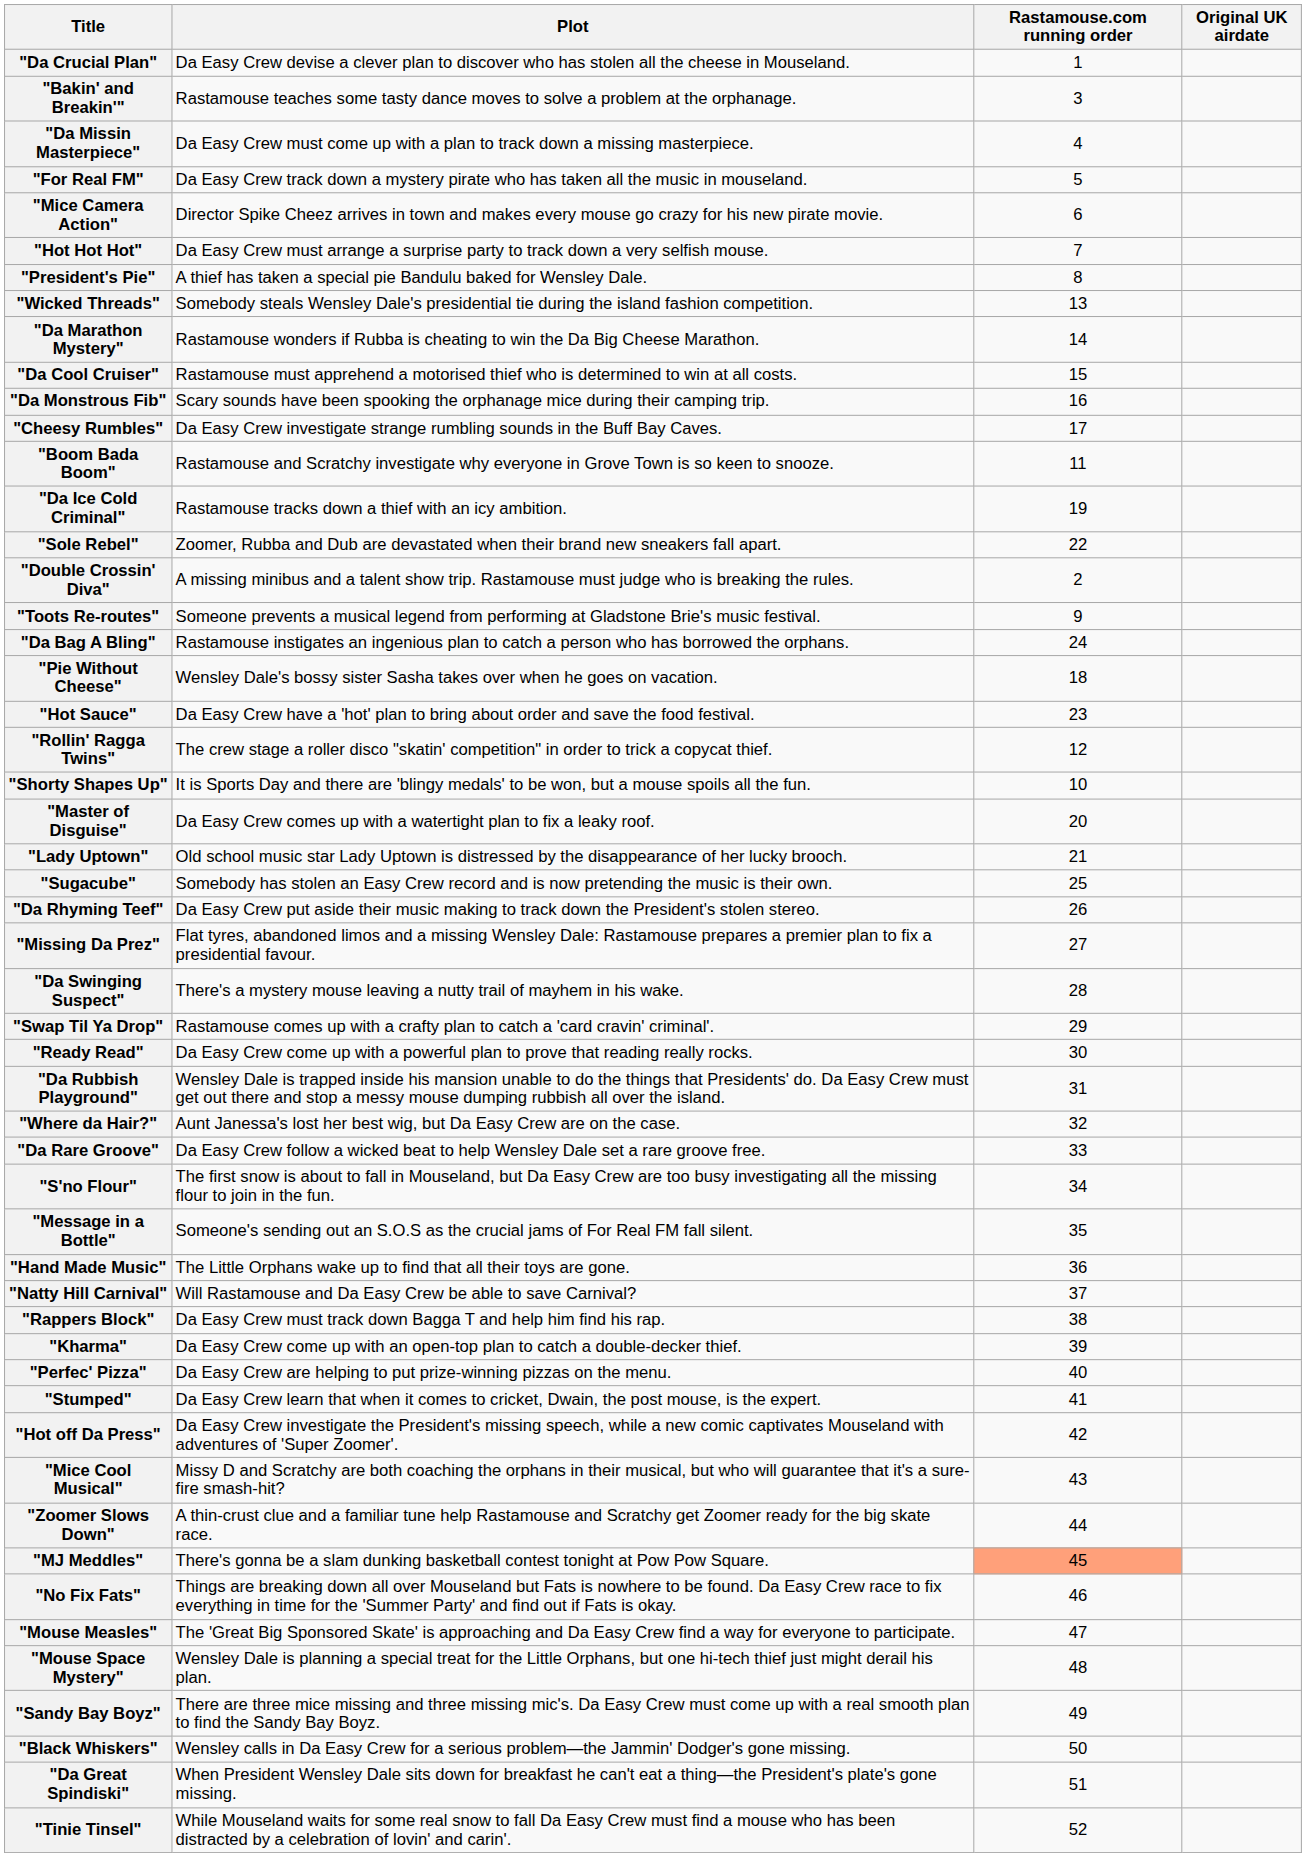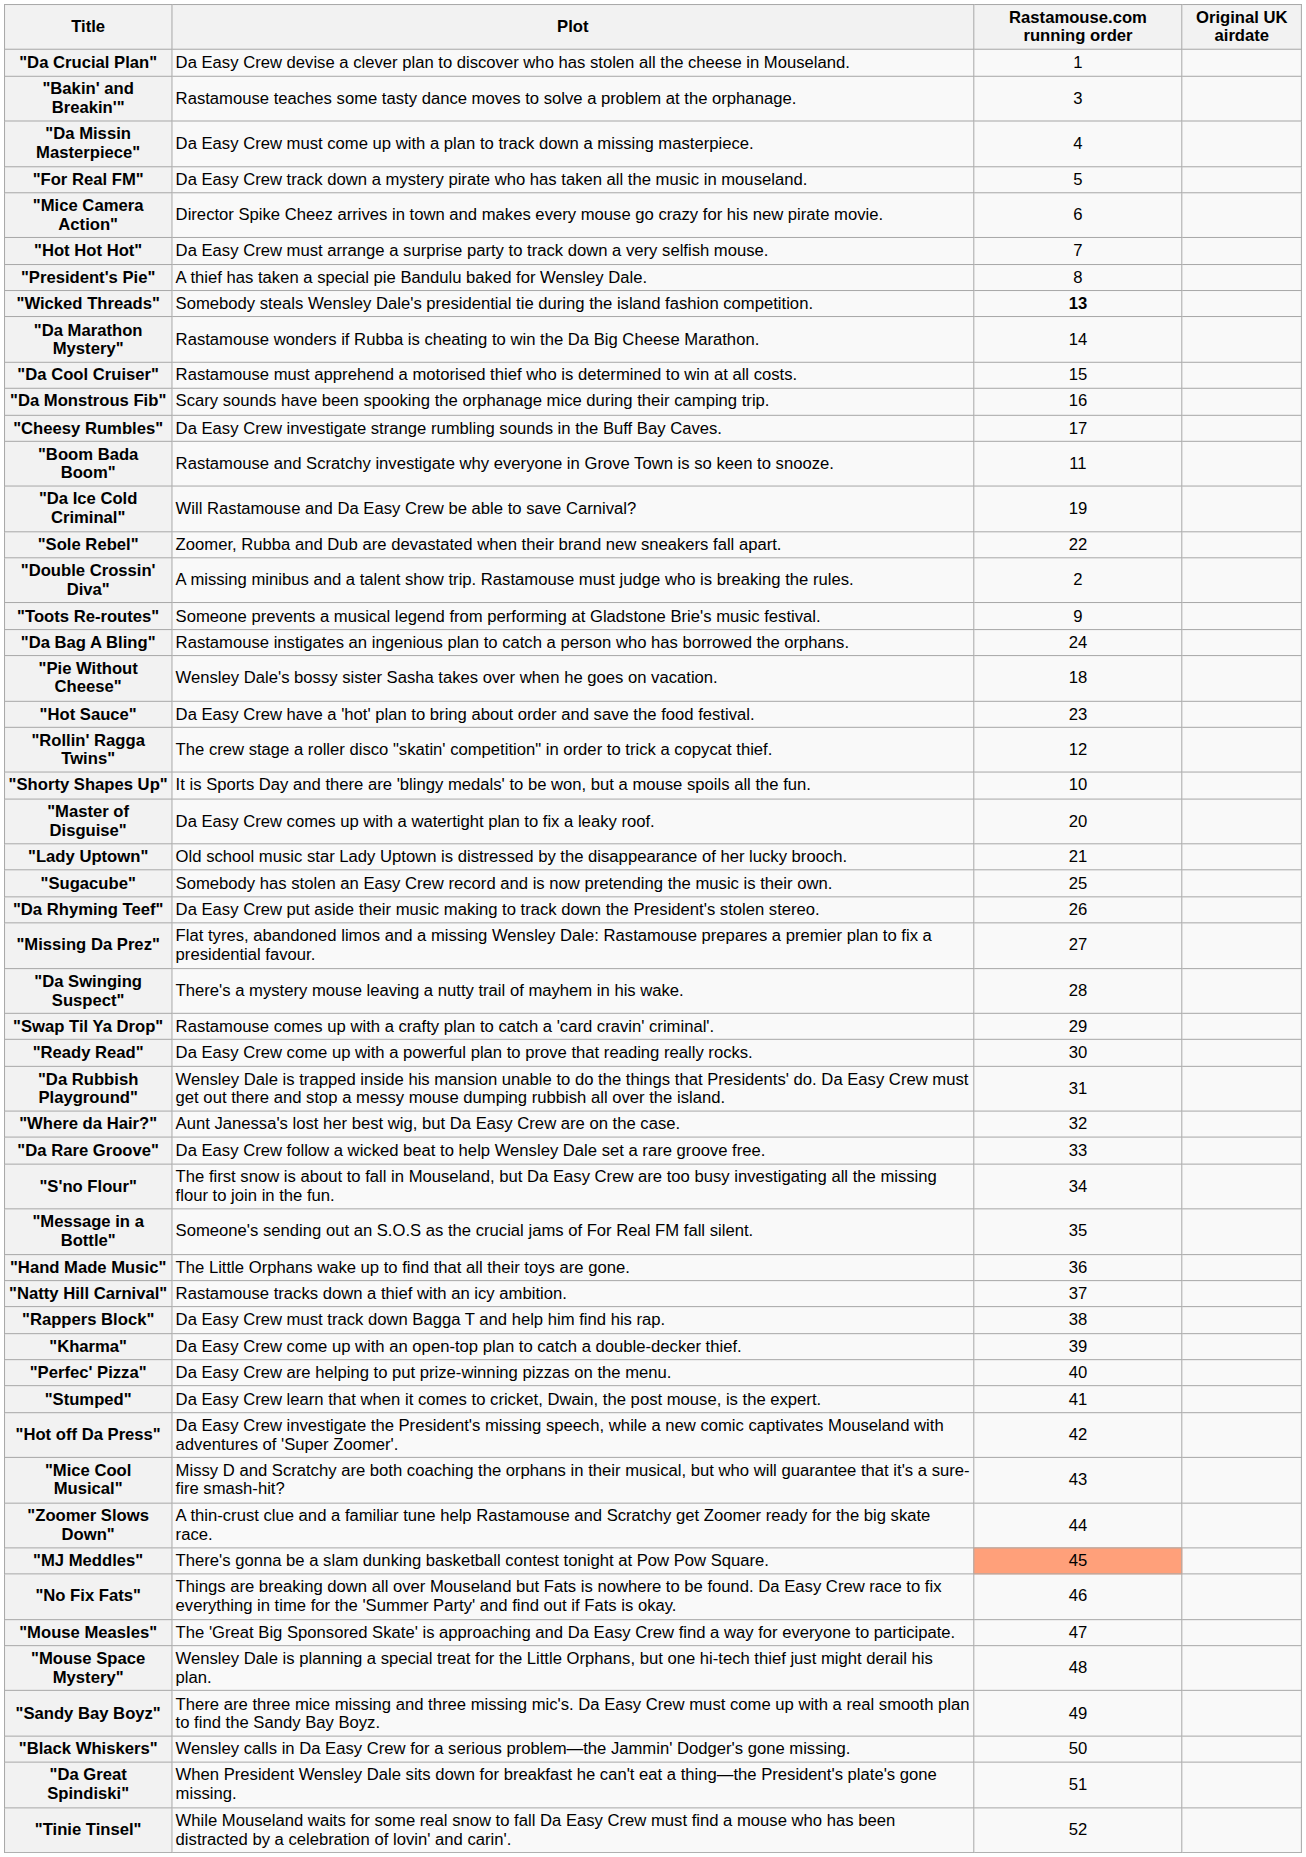 <table class="wikitable sortable">
 <tr>
 <th>Title</th>
 <th>Plot</th>
 <th>Rastamouse.com running order</th>
 <th>Original UK airdate</th>
 </tr>
 <tr>
 <th align="center">"Da Crucial Plan"</th>
 <td>Da Easy Crew devise a clever plan to discover who has stolen all the cheese in Mouseland.</td>
 <td align=center>1</td>
 <td></td>
 </tr>
 <tr>
 <th align="center">"Bakin' and Breakin'"</th>
 <td>Rastamouse teaches some tasty dance moves to solve a problem at the orphanage.</td>
 <td align=center>3</td>
 <td></td>
 </tr>
 <tr>
 <th align="center">"Da Missin Masterpiece"</th>
 <td>Da Easy Crew must come up with a plan to track down a missing masterpiece.</td>
 <td align=center>4</td>
 <td></td>
 </tr>
 <tr>
 <th align="center">"For Real FM"</th>
 <td>Da Easy Crew track down a mystery pirate who has taken all the music in mouseland.</td>
 <td align=center>5</td>
 <td></td>
 </tr>
 <tr>
 <th align="center">"Mice Camera Action"</th>
 <td>Director Spike Cheez arrives in town and makes every mouse go crazy for his new pirate movie.</td>
 <td align=center>6</td>
 <td></td>
 </tr>
 <tr>
 <th align="center">"Hot Hot Hot"</th>
 <td>Da Easy Crew must arrange a surprise party to track down a very selfish mouse.</td>
 <td align=center>7</td>
 <td></td>
 </tr>
 <tr>
 <th align="center">"President's Pie"</th>
 <td>A thief has taken a special pie Bandulu baked for Wensley Dale.</td>
 <td align=center>8</td>
 <td></td>
 </tr>
 <tr>
 <th align="center">"Wicked Threads"</th>
 <td>Somebody steals Wensley Dale's presidential tie during the island fashion competition.</td>
-<td align=center>13</td>
+<td align=center><strong>13</strong></td>
 <td></td>
 </tr>
 <tr>
 <th align="center">"Da Marathon Mystery"</th>
 <td>Rastamouse wonders if Rubba is cheating to win the Da Big Cheese Marathon.</td>
 <td align=center>14</td>
 <td></td>
 </tr>
 <tr>
 <th align="center">"Da Cool Cruiser"</th>
 <td>Rastamouse must apprehend a motorised thief who is determined to win at all costs.</td>
 <td align=center>15</td>
 <td></td>
 </tr>
 <tr>
 <th align="center">"Da Monstrous Fib"</th>
 <td>Scary sounds have been spooking the orphanage mice during their camping trip.</td>
 <td align=center>16</td>
 <td></td>
 </tr>
 <tr>
 <th align="center">"Cheesy Rumbles"</th>
 <td>Da Easy Crew investigate strange rumbling sounds in the Buff Bay Caves.</td>
 <td align=center>17</td>
 <td></td>
 </tr>
 <tr>
 <th align="center">"Boom Bada Boom"</th>
 <td>Rastamouse and Scratchy investigate why everyone in Grove Town is so keen to snooze.</td>
 <td align=center>11</td>
 <td></td>
 </tr>
 <tr>
 <th align="center">"Da Ice Cold Criminal"</th>
-<td>Rastamouse tracks down a thief with an icy ambition.</td>
+<td>Will Rastamouse and Da Easy Crew be able to save Carnival?</td>
 <td align=center>19</td>
 <td></td>
 </tr>
 <tr>
 <th align="center">"Sole Rebel"</th>
 <td>Zoomer, Rubba and Dub are devastated when their brand new sneakers fall apart.</td>
 <td align=center>22</td>
 <td></td>
 </tr>
 <tr>
 <th align="center">"Double Crossin' Diva"</th>
 <td>A missing minibus and a talent show trip. Rastamouse must judge who is breaking the rules.</td>
 <td align=center>2</td>
 <td></td>
 </tr>
 <tr>
 <th align="center">"Toots Re-routes"</th>
 <td>Someone prevents a musical legend from performing at Gladstone Brie's music festival.</td>
 <td align=center>9</td>
 <td></td>
 </tr>
 <tr>
 <th align="center">"Da Bag A Bling"</th>
 <td>Rastamouse instigates an ingenious plan to catch a person who has borrowed the orphans.</td>
 <td align=center>24</td>
 <td></td>
 </tr>
 <tr>
 <th align="center">"Pie Without Cheese"</th>
 <td>Wensley Dale's bossy sister Sasha takes over when he goes on vacation.</td>
 <td align=center>18</td>
 <td></td>
 </tr>
 <tr>
 <th align="center">"Hot Sauce"</th>
 <td>Da Easy Crew have a 'hot' plan to bring about order and save the food festival.</td>
 <td align=center>23</td>
 <td></td>
 </tr>
 <tr>
 <th align="center">"Rollin' Ragga Twins"</th>
 <td>The crew stage a roller disco "skatin' competition" in order to trick a copycat thief.</td>
 <td align=center>12</td>
 <td></td>
 </tr>
 <tr>
 <th align="center">"Shorty Shapes Up"</th>
 <td>It is Sports Day and there are 'blingy medals' to be won, but a mouse spoils all the fun.</td>
 <td align=center>10</td>
 <td></td>
 </tr>
 <tr>
 <th align="center">"Master of Disguise"</th>
 <td>Da Easy Crew comes up with a watertight plan to fix a leaky roof.</td>
 <td align=center>20</td>
 <td></td>
 </tr>
 <tr>
 <th align="center">"Lady Uptown"</th>
 <td>Old school music star Lady Uptown is distressed by the disappearance of her lucky brooch.</td>
 <td align=center>21</td>
 <td></td>
 </tr>
 <tr>
 <th align="center">"Sugacube"</th>
 <td>Somebody has stolen an Easy Crew record and is now pretending the music is their own.</td>
 <td align=center>25</td>
 <td></td>
 </tr>
 <tr>
 <th align="center">"Da Rhyming Teef"</th>
 <td>Da Easy Crew put aside their music making to track down the President's stolen stereo.</td>
 <td align=center>26</td>
 <td></td>
 </tr>
 <tr>
 <th align="center">"Missing Da Prez"</th>
 <td>Flat tyres, abandoned limos and a missing Wensley Dale: Rastamouse prepares a premier plan to fix a presidential favour.</td>
 <td align=center>27</td>
 <td></td>
 </tr>
 <tr>
 <th align="center">"Da Swinging Suspect"</th>
 <td>There's a mystery mouse leaving a nutty trail of mayhem in his wake.</td>
 <td align=center>28</td>
 <td></td>
 </tr>
 <tr>
 <th align="center">"Swap Til Ya Drop"</th>
 <td>Rastamouse comes up with a crafty plan to catch a 'card cravin' criminal'.</td>
 <td align=center>29</td>
 <td></td>
 </tr>
 <tr>
 <th align="center">"Ready Read"</th>
 <td>Da Easy Crew come up with a powerful plan to prove that reading really rocks.</td>
 <td align=center>30</td>
 <td></td>
 </tr>
 <tr>
 <th align="center">"Da Rubbish Playground"</th>
 <td>Wensley Dale is trapped inside his mansion unable to do the things that Presidents' do. Da Easy Crew must get out there and stop a messy mouse dumping rubbish all over the island.</td>
 <td align=center>31</td>
 <td></td>
 </tr>
 <tr>
 <th align="center">"Where da Hair?"</th>
 <td>Aunt Janessa's lost her best wig, but Da Easy Crew are on the case.</td>
 <td align=center>32</td>
 <td></td>
 </tr>
 <tr>
 <th align="center">"Da Rare Groove"</th>
 <td>Da Easy Crew follow a wicked beat to help Wensley Dale set a rare groove free.</td>
 <td align=center>33</td>
 <td></td>
 </tr>
 <tr>
 <th align="center">"S'no Flour"</th>
 <td>The first snow is about to fall in Mouseland, but Da Easy Crew are too busy investigating all the missing flour to join in the fun.</td>
 <td align=center>34</td>
 <td></td>
 </tr>
 <tr>
 <th align="center">"Message in a Bottle"</th>
 <td>Someone's sending out an S.O.S as the crucial jams of For Real FM fall silent.</td>
 <td align=center>35</td>
 <td></td>
 </tr>
 <tr>
 <th align="center">"Hand Made Music"</th>
 <td>The Little Orphans wake up to find that all their toys are gone.</td>
 <td align=center>36</td>
 <td></td>
 </tr>
 <tr>
 <th align="center">"Natty Hill Carnival"</th>
-<td>Will Rastamouse and Da Easy Crew be able to save Carnival?</td>
+<td>Rastamouse tracks down a thief with an icy ambition.</td>
 <td align=center>37</td>
 <td></td>
 </tr>
 <tr>
 <th align="center">"Rappers Block"</th>
 <td>Da Easy Crew must track down Bagga T and help him find his rap.</td>
 <td align=center>38</td>
 <td></td>
 </tr>
 <tr>
 <th align="center">"Kharma"</th>
 <td>Da Easy Crew come up with an open-top plan to catch a double-decker thief.</td>
 <td align=center>39</td>
 <td></td>
 </tr>
 <tr>
 <th align="center">"Perfec' Pizza"</th>
 <td>Da Easy Crew are helping to put prize-winning pizzas on the menu.</td>
 <td align=center>40</td>
 <td></td>
 </tr>
 <tr>
 <th align="center">"Stumped"</th>
 <td>Da Easy Crew learn that when it comes to cricket, Dwain, the post mouse, is the expert.</td>
 <td align=center>41</td>
 <td></td>
 </tr>
 <tr>
 <th align="center">"Hot off Da Press"</th>
 <td>Da Easy Crew investigate the President's missing speech, while a new comic captivates Mouseland with adventures of 'Super Zoomer'.</td>
 <td align=center>42</td>
 <td></td>
 </tr>
 <tr>
 <th align="center">"Mice Cool Musical"</th>
 <td>Missy D and Scratchy are both coaching the orphans in their musical, but who will guarantee that it's a sure-fire smash-hit?</td>
 <td align=center>43</td>
 <td></td>
 </tr>
 <tr>
 <th align="center">"Zoomer Slows Down"</th>
 <td>A thin-crust clue and a familiar tune help Rastamouse and Scratchy get Zoomer ready for the big skate race.</td>
 <td align=center>44</td>
 <td></td>
 </tr>
 <tr>
 <th align="center">"MJ Meddles"</th>
 <td>There's gonna be a slam dunking basketball contest tonight at Pow Pow Square.</td>
 <td align=center style="background: lightsalmon;">45</td>
 <td></td>
 </tr>
 <tr>
 <th align="center">"No Fix Fats"</th>
 <td>Things are breaking down all over Mouseland but Fats is nowhere to be found. Da Easy Crew race to fix everything in time for the 'Summer Party' and find out if Fats is okay.</td>
 <td align=center>46</td>
 <td></td>
 </tr>
 <tr>
 <th align="center">"Mouse Measles"</th>
 <td>The 'Great Big Sponsored Skate' is approaching and Da Easy Crew find a way for everyone to participate.</td>
 <td align=center>47</td>
 <td></td>
 </tr>
 <tr>
 <th align="center">"Mouse Space Mystery"</th>
 <td>Wensley Dale is planning a special treat for the Little Orphans, but one hi-tech thief just might derail his plan.</td>
 <td align=center>48</td>
 <td></td>
 </tr>
 <tr>
 <th align="center">"Sandy Bay Boyz"</th>
 <td>There are three mice missing and three missing mic's. Da Easy Crew must come up with a real smooth plan to find the Sandy Bay Boyz.</td>
 <td align=center>49</td>
 <td></td>
 </tr>
 <tr>
 <th align="center">"Black Whiskers"</th>
 <td>Wensley calls in Da Easy Crew for a serious problem—the Jammin' Dodger's gone missing.</td>
 <td align=center>50</td>
 <td></td>
 </tr>
 <tr>
 <th align="center">"Da Great Spindiski"</th>
 <td>When President Wensley Dale sits down for breakfast he can't eat a thing—the President's plate's gone missing.</td>
 <td align=center>51</td>
 <td></td>
 </tr>
 <tr>
 <th align="center">"Tinie Tinsel"</th>
 <td>While Mouseland waits for some real snow to fall Da Easy Crew must find a mouse who has been distracted by a celebration of lovin' and carin'.</td>
 <td align=center>52</td>
 <td></td>
 </tr>
 </table>
